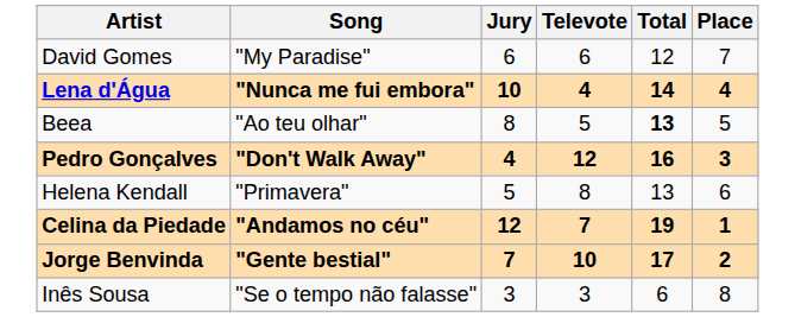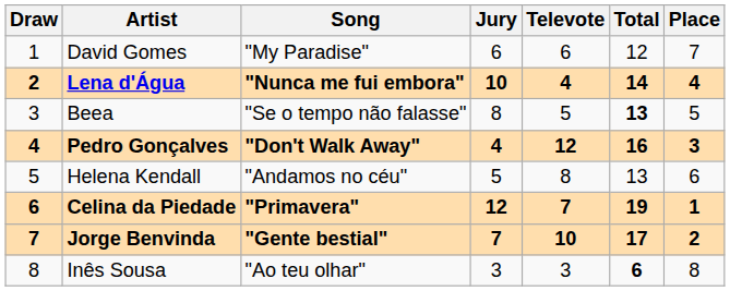 <table class="sortable wikitable" style="margin: 1em auto 1em auto; text-align:center;">
 <tr>
+<th>Draw</th>
 <th>Artist</th>
 <th>Song</th>
 <th>Jury</th>
 <th>Televote</th>
 <th>Total</th>
 <th>Place</th>
 </tr>
 <tr>
+<td>1</td>
 <td align="left">David Gomes</td>
 <td align="left">"My Paradise"</td>
 <td>6</td>
 <td>6</td>
 <td>12</td>
 <td>7</td>
 </tr>
 <tr style="font-weight:bold; background:#FFDEAD;">
+<td>2</td>
 <td align="left"><a href='#'>Lena d'Água</a></td>
 <td align="left">"Nunca me fui embora"</td>
 <td>10</td>
 <td>4</td>
 <td>14</td>
 <td>4</td>
 </tr>
 <tr>
+<td>3</td>
 <td align="left">Beea</td>
-<td align="left">"Ao teu olhar"</td>
+<td align="left">"Se o tempo não falasse"</td>
 <td>8</td>
 <td>5</td>
 <td><strong>13</strong></td>
 <td>5</td>
 </tr>
 <tr style="font-weight:bold; background:#FFDEAD;">
+<td>4</td>
 <td align="left">Pedro Gonçalves</td>
 <td align="left">"Don't Walk Away"</td>
 <td>4</td>
 <td>12</td>
 <td>16</td>
 <td>3</td>
 </tr>
 <tr>
+<td>5</td>
 <td align="left">Helena Kendall</td>
-<td align="left">"Primavera"</td>
+<td align="left">"Andamos no céu"</td>
 <td>5</td>
 <td>8</td>
 <td>13</td>
 <td>6</td>
 </tr>
 <tr style="font-weight:bold; background:#FFDEAD;">
+<td>6</td>
 <td align="left">Celina da Piedade</td>
-<td align="left">"Andamos no céu"</td>
+<td align="left">"Primavera"</td>
 <td>12</td>
 <td>7</td>
 <td>19</td>
 <td>1</td>
 </tr>
 <tr style="font-weight:bold; background:#FFDEAD;">
+<td>7</td>
 <td align="left">Jorge Benvinda</td>
 <td align="left">"Gente bestial"</td>
 <td>7</td>
 <td>10</td>
 <td>17</td>
 <td>2</td>
 </tr>
 <tr>
+<td>8</td>
 <td align="left">Inês Sousa</td>
-<td align="left">"Se o tempo não falasse"</td>
+<td align="left">"Ao teu olhar"</td>
 <td>3</td>
 <td>3</td>
-<td>6</td>
+<td><strong>6</strong></td>
 <td>8</td>
 </tr>
 </table>
